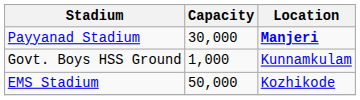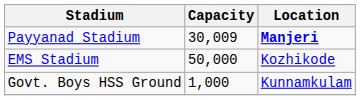 <table class="wikitable sortable">
 <tr>
 <th>Stadium</th>
 <th>Capacity</th>
 <th>Location</th>
 </tr>
 <tr>
 <td><a href='#'>Payyanad Stadium</a></td>
-<td>30,000</td>
+<td>30,009</td>
 <td><strong><a href='#'>Manjeri</a></strong></td>
+</tr>
+<tr>
+<td><a href='#'>EMS Stadium</a></td>
+<td>50,000</td>
+<td><a href='#'>Kozhikode</a></td>
 </tr>
 <tr>
 <td>Govt. Boys HSS Ground</td>
 <td>1,000</td>
 <td><a href='#'>Kunnamkulam</a></td>
 </tr>
 <tr>
-<td><a href='#'>EMS Stadium</a></td>
-<td>50,000</td>
-<td><a href='#'>Kozhikode</a></td>
-</tr>
-<tr>
 </tr>
 </table>
